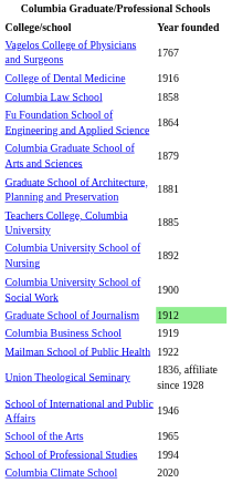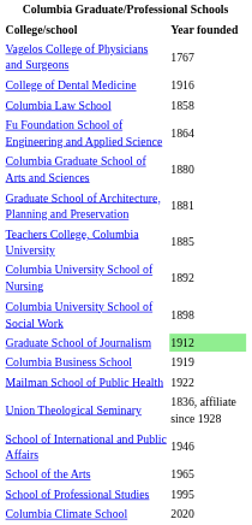 <table class="toccolours" style="float:right; margin-left:1em; font-size:90%; line-height:1.4em; width:300px">
 <tr>
 <th colspan="2" style="text-align: center;">Columbia Graduate/Professional Schools</th>
 </tr>
 <tr>
 <td><strong>College/school</strong></td>
 <td><strong>Year founded</strong></td>
 </tr>
 <tr>
 <td><a href='#'>Vagelos College of Physicians and Surgeons</a></td>
 <td>1767</td>
 </tr>
 <tr>
 <td><a href='#'>College of Dental Medicine</a></td>
 <td>1916</td>
 </tr>
 <tr>
 <td><a href='#'>Columbia Law School</a></td>
 <td>1858</td>
 </tr>
 <tr>
 <td><a href='#'>Fu Foundation School of Engineering and Applied Science</a></td>
 <td>1864</td>
 </tr>
 <tr>
 <td><a href='#'>Columbia Graduate School of Arts and Sciences</a></td>
-<td>1879</td>
+<td>1880</td>
 </tr>
 <tr>
 <td><a href='#'>Graduate School of Architecture, Planning and Preservation</a></td>
 <td>1881</td>
 </tr>
 <tr>
 <td><a href='#'>Teachers College, Columbia University</a> </td>
 <td>1885</td>
 </tr>
 <tr>
 <td><a href='#'>Columbia University School of Nursing</a></td>
 <td>1892</td>
 </tr>
 <tr>
 <td><a href='#'>Columbia University School of Social Work</a></td>
-<td>1900</td>
+<td>1898</td>
 </tr>
 <tr>
 <td><a href='#'>Graduate School of Journalism</a></td>
 <td style="background: lightgreen;">1912</td>
 </tr>
 <tr>
 <td><a href='#'>Columbia Business School</a></td>
 <td>1919</td>
 </tr>
 <tr>
 <td><a href='#'>Mailman School of Public Health</a></td>
 <td>1922</td>
 </tr>
 <tr>
 <td><a href='#'>Union Theological Seminary</a> </td>
 <td>1836, affiliate since 1928</td>
 </tr>
 <tr>
 <td><a href='#'>School of International and Public Affairs</a></td>
 <td>1946</td>
 </tr>
 <tr>
 <td><a href='#'>School of the Arts</a></td>
 <td>1965</td>
 </tr>
 <tr>
 <td><a href='#'>School of Professional Studies</a></td>
-<td>1994</td>
+<td>1995</td>
 </tr>
 <tr>
 <td><a href='#'>Columbia Climate School</a></td>
 <td>2020</td>
 </tr>
 </table>
